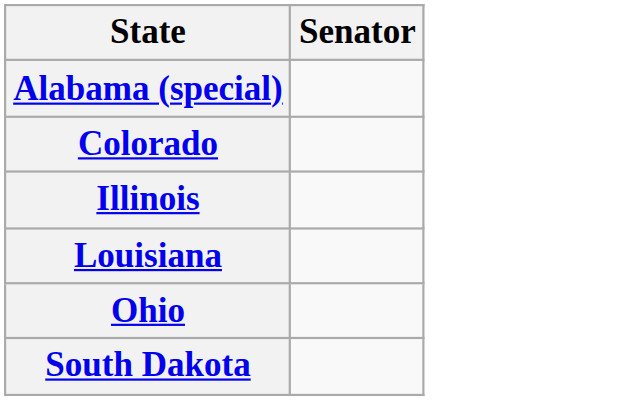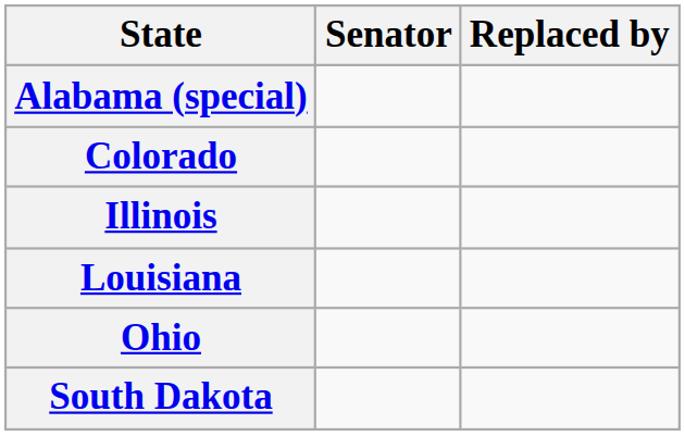 <table class="wikitable sortable plainrowheaders">
 <tr>
 <th scope="col">State</th>
 <th scope="col">Senator</th>
+<th scope="col">Replaced by</th>
 </tr>
 <tr>
 <th><a href='#'>Alabama (special)</a></th>
+<td></td>
 <td></td>
 </tr>
 <tr>
 <th><a href='#'>Colorado</a></th>
 <td></td>
+<td></td>
 </tr>
 <tr>
 <th><a href='#'>Illinois</a></th>
+<td></td>
 <td></td>
 </tr>
 <tr>
 <th><a href='#'>Louisiana</a></th>
 <td></td>
+<td></td>
 </tr>
 <tr>
 <th><a href='#'>Ohio</a></th>
+<td></td>
 <td></td>
 </tr>
 <tr>
 <th><a href='#'>South Dakota</a></th>
 <td></td>
+<td></td>
 </tr>
 </table>
